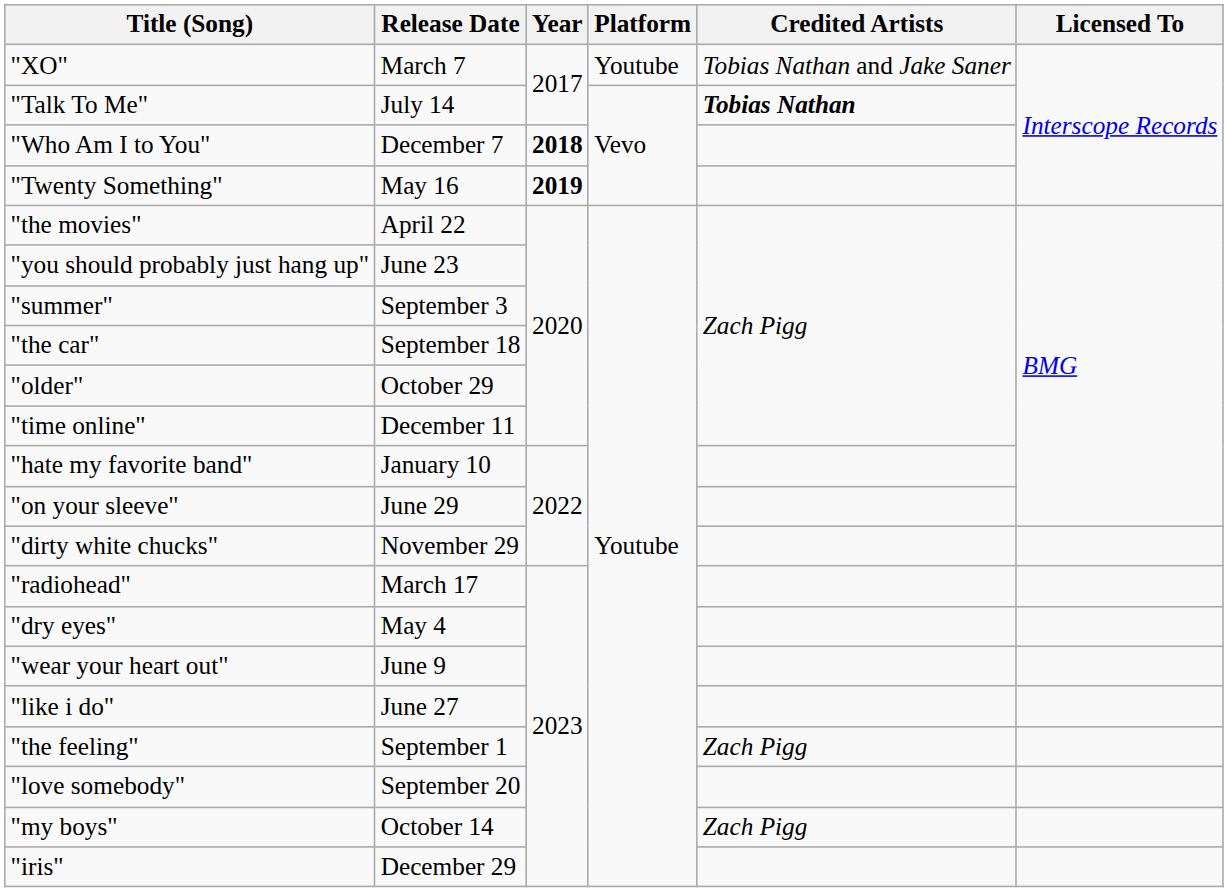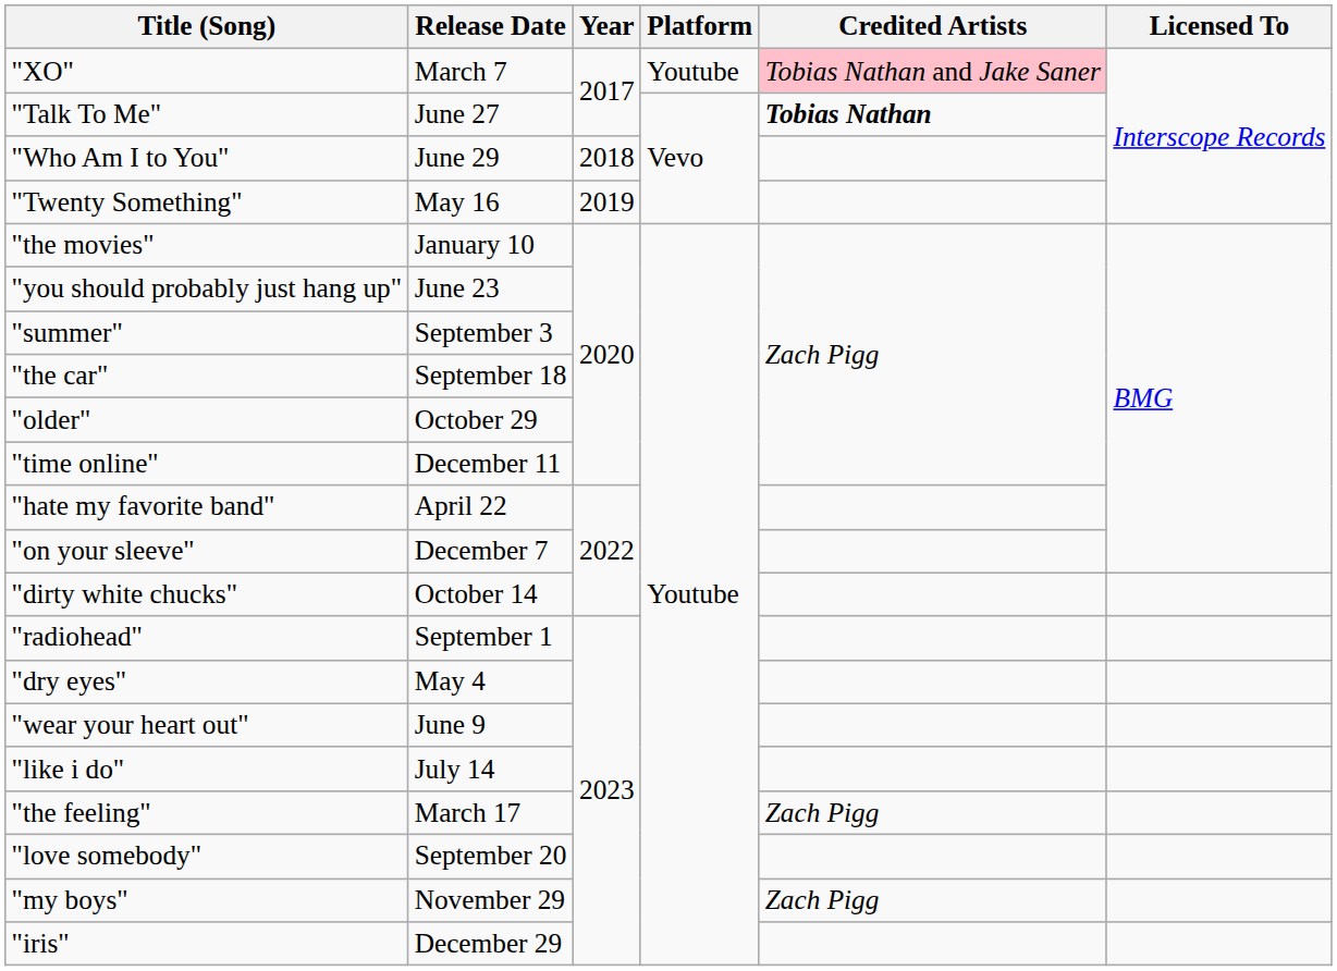 <table class="wikitable">
 <tr>
 <th>Title (Song)</th>
 <th>Release Date</th>
 <th>Year</th>
 <th>Platform</th>
 <th>Credited Artists</th>
 <th>Licensed To</th>
 </tr>
 <tr>
 <td>"XO"</td>
 <td>March 7</td>
 <td rowspan="2">2017</td>
 <td>Youtube</td>
-<td><em>Tobias Nathan</em> and <em>Jake Saner</em></td>
+<td style="background: pink;"><em>Tobias Nathan</em> and <em>Jake Saner</em></td>
 <td rowspan="4"><em><a href='#'>Interscope Records</a></em></td>
 </tr>
 <tr>
 <td>"Talk To Me"</td>
-<td>July 14</td>
+<td>June 27</td>
 <td rowspan="3">Vevo</td>
 <td><strong><em>Tobias Nathan</em></strong></td>
 </tr>
 <tr>
 <td>"Who Am I to You"</td>
-<td>December 7</td>
-<td><strong>2018</strong></td>
+<td>June 29</td>
+<td>2018</td>
 <td></td>
 </tr>
 <tr>
 <td>"Twenty Something"</td>
 <td>May 16</td>
-<td><strong>2019</strong></td>
+<td>2019</td>
 <td></td>
 </tr>
 <tr>
 <td>"the movies"</td>
-<td>April 22</td>
+<td>January 10</td>
 <td rowspan="6">2020</td>
 <td rowspan="17">Youtube</td>
 <td rowspan="6"><em>Zach Pigg</em></td>
 <td rowspan="8"><a href='#'><em>BMG</em></a></td>
 </tr>
 <tr>
 <td>"you should probably just hang up"</td>
 <td>June 23</td>
 </tr>
 <tr>
 <td>"summer"</td>
 <td>September 3</td>
 </tr>
 <tr>
 <td>"the car"</td>
 <td>September 18</td>
 </tr>
 <tr>
 <td>"older"</td>
 <td>October 29</td>
 </tr>
 <tr>
 <td>"time online"</td>
 <td>December 11</td>
 </tr>
 <tr>
 <td>"hate my favorite band"</td>
-<td>January 10</td>
+<td>April 22</td>
 <td rowspan="3">2022</td>
 <td></td>
 </tr>
 <tr>
 <td>"on your sleeve"</td>
-<td>June 29</td>
+<td>December 7</td>
 <td></td>
 </tr>
 <tr>
 <td>"dirty white chucks"</td>
-<td>November 29</td>
+<td>October 14</td>
 <td></td>
 <td></td>
 </tr>
 <tr>
 <td>"radiohead"</td>
-<td>March 17</td>
+<td>September 1</td>
 <td rowspan="8">2023</td>
 <td></td>
 <td></td>
 </tr>
 <tr>
 <td>"dry eyes"</td>
 <td>May 4</td>
 <td></td>
 <td></td>
 </tr>
 <tr>
 <td>"wear your heart out"</td>
 <td>June 9</td>
 <td></td>
 <td></td>
 </tr>
 <tr>
 <td>"like i do"</td>
-<td>June 27</td>
+<td>July 14</td>
 <td></td>
 <td></td>
 </tr>
 <tr>
 <td>"the feeling"</td>
-<td>September 1</td>
+<td>March 17</td>
 <td><em>Zach Pigg</em></td>
 <td></td>
 </tr>
 <tr>
 <td>"love somebody"</td>
 <td>September 20</td>
 <td></td>
 <td></td>
 </tr>
 <tr>
 <td>"my boys"</td>
-<td>October 14</td>
+<td>November 29</td>
 <td><em>Zach Pigg</em></td>
 <td></td>
 </tr>
 <tr>
 <td>"iris"</td>
 <td>December 29</td>
 <td></td>
 <td></td>
 </tr>
 </table>
